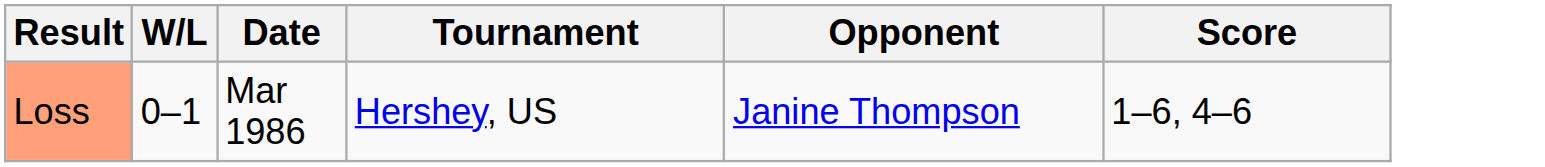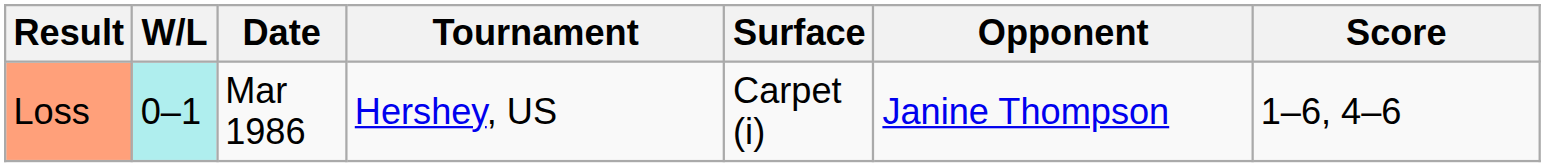 <table class="sortable wikitable">
 <tr>
 <th>Result</th>
 <th style="width:30px" class="unsortable">W/L</th>
 <th style="width:50px">Date</th>
 <th style="width:160px">Tournament</th>
+<th style="width:55px">Surface</th>
 <th style="width:160px">Opponent</th>
 <th style="width:120px" class="unsortable">Score</th>
 </tr>
 <tr>
 <td style="background:#ffa07a;">Loss</td>
-<td>0–1</td>
+<td style="background: paleturquoise;">0–1</td>
 <td>Mar 1986</td>
 <td><a href='#'>Hershey</a>, US</td>
+<td>Carpet (i)</td>
 <td> <a href='#'>Janine Thompson</a></td>
 <td>1–6, 4–6</td>
 </tr>
 </table>
